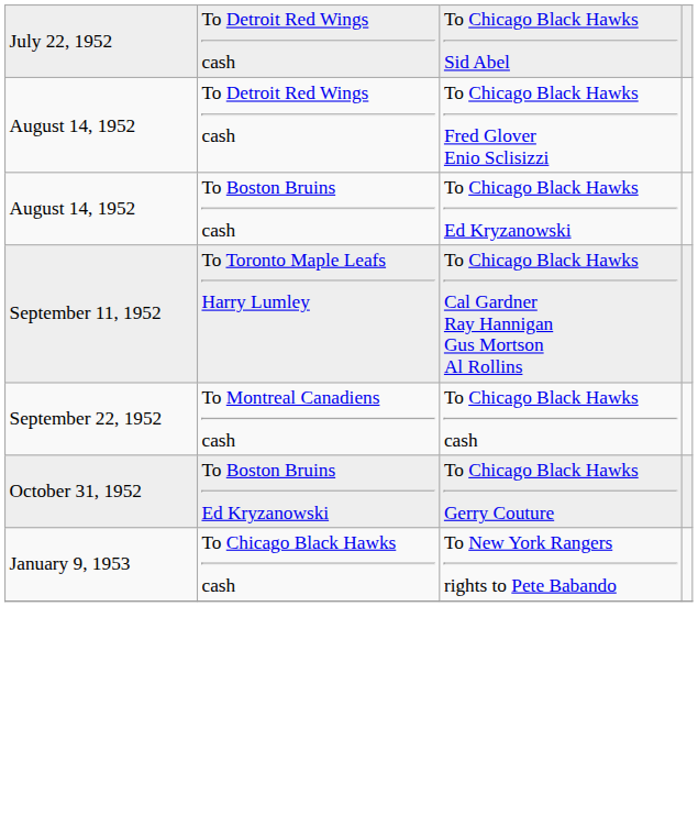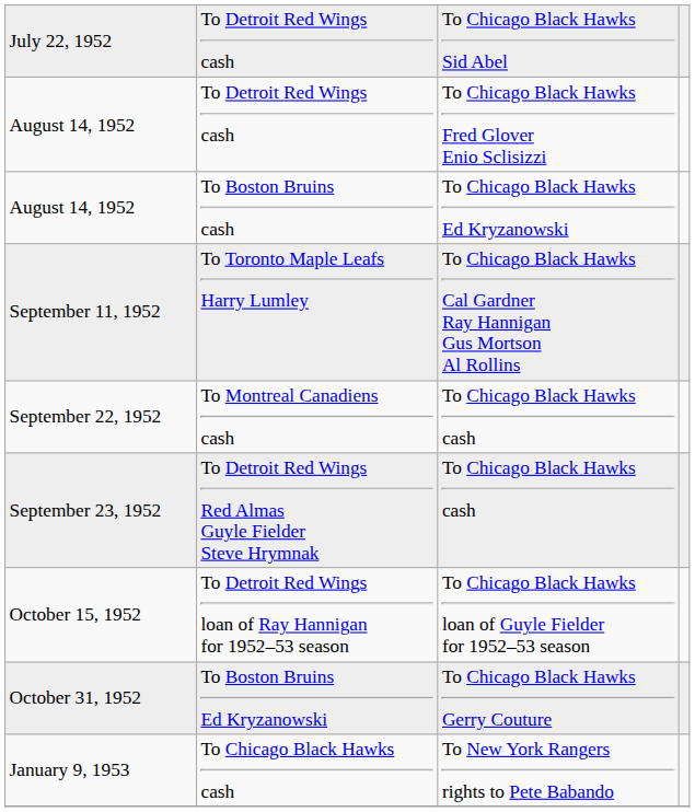 <table class="wikitable" style="border:1px solid #999999; width:580px;">
 <tr bgcolor="eeeeee">
 <td>July 22, 1952</td>
 <td valign="top">To <a href='#'>Detroit Red Wings</a><hr>cash</td>
 <td valign="top">To <a href='#'>Chicago Black Hawks</a><hr><a href='#'>Sid Abel</a></td>
 <td></td>
 </tr>
 <tr>
 <td>August 14, 1952</td>
 <td valign="top">To <a href='#'>Detroit Red Wings</a><hr>cash</td>
 <td valign="top">To <a href='#'>Chicago Black Hawks</a><hr><a href='#'>Fred Glover</a><br><a href='#'>Enio Sclisizzi</a></td>
 <td></td>
 </tr>
 <tr>
 <td>August 14, 1952</td>
 <td valign="top">To <a href='#'>Boston Bruins</a><hr>cash</td>
 <td valign="top">To <a href='#'>Chicago Black Hawks</a><hr><a href='#'>Ed Kryzanowski</a></td>
 <td></td>
 </tr>
 <tr bgcolor="eeeeee">
 <td>September 11, 1952</td>
 <td valign="top">To <a href='#'>Toronto Maple Leafs</a><hr><a href='#'>Harry Lumley</a></td>
 <td valign="top">To <a href='#'>Chicago Black Hawks</a><hr><a href='#'>Cal Gardner</a><br><a href='#'>Ray Hannigan</a><br><a href='#'>Gus Mortson</a><br><a href='#'>Al Rollins</a></td>
 <td></td>
 </tr>
 <tr>
 <td>September 22, 1952</td>
 <td valign="top">To <a href='#'>Montreal Canadiens</a><hr>cash</td>
 <td valign="top">To <a href='#'>Chicago Black Hawks</a><hr>cash</td>
 <td></td>
 </tr>
 <tr bgcolor="eeeeee">
+<td>September 23, 1952</td>
+<td valign="top">To <a href='#'>Detroit Red Wings</a><hr><a href='#'>Red Almas</a><br><a href='#'>Guyle Fielder</a><br><a href='#'>Steve Hrymnak</a></td>
+<td valign="top">To <a href='#'>Chicago Black Hawks</a><hr>cash</td>
+<td></td>
+</tr>
+<tr>
+<td>October 15, 1952</td>
+<td valign="top">To <a href='#'>Detroit Red Wings</a><hr>loan of <a href='#'>Ray Hannigan</a><br>for 1952–53 season</td>
+<td valign="top">To <a href='#'>Chicago Black Hawks</a><hr>loan of <a href='#'>Guyle Fielder</a><br>for 1952–53 season</td>
+<td></td>
+</tr>
+<tr bgcolor="eeeeee">
 <td>October 31, 1952</td>
 <td valign="top">To <a href='#'>Boston Bruins</a><hr><a href='#'>Ed Kryzanowski</a></td>
 <td valign="top">To <a href='#'>Chicago Black Hawks</a><hr><a href='#'>Gerry Couture</a></td>
 <td></td>
 </tr>
 <tr>
 <td>January 9, 1953</td>
 <td valign="top">To <a href='#'>Chicago Black Hawks</a><hr>cash</td>
 <td valign="top">To <a href='#'>New York Rangers</a><hr>rights to <a href='#'>Pete Babando</a></td>
 <td></td>
 </tr>
 <tr bgcolor="eeeeee">
 </tr>
 </table>
